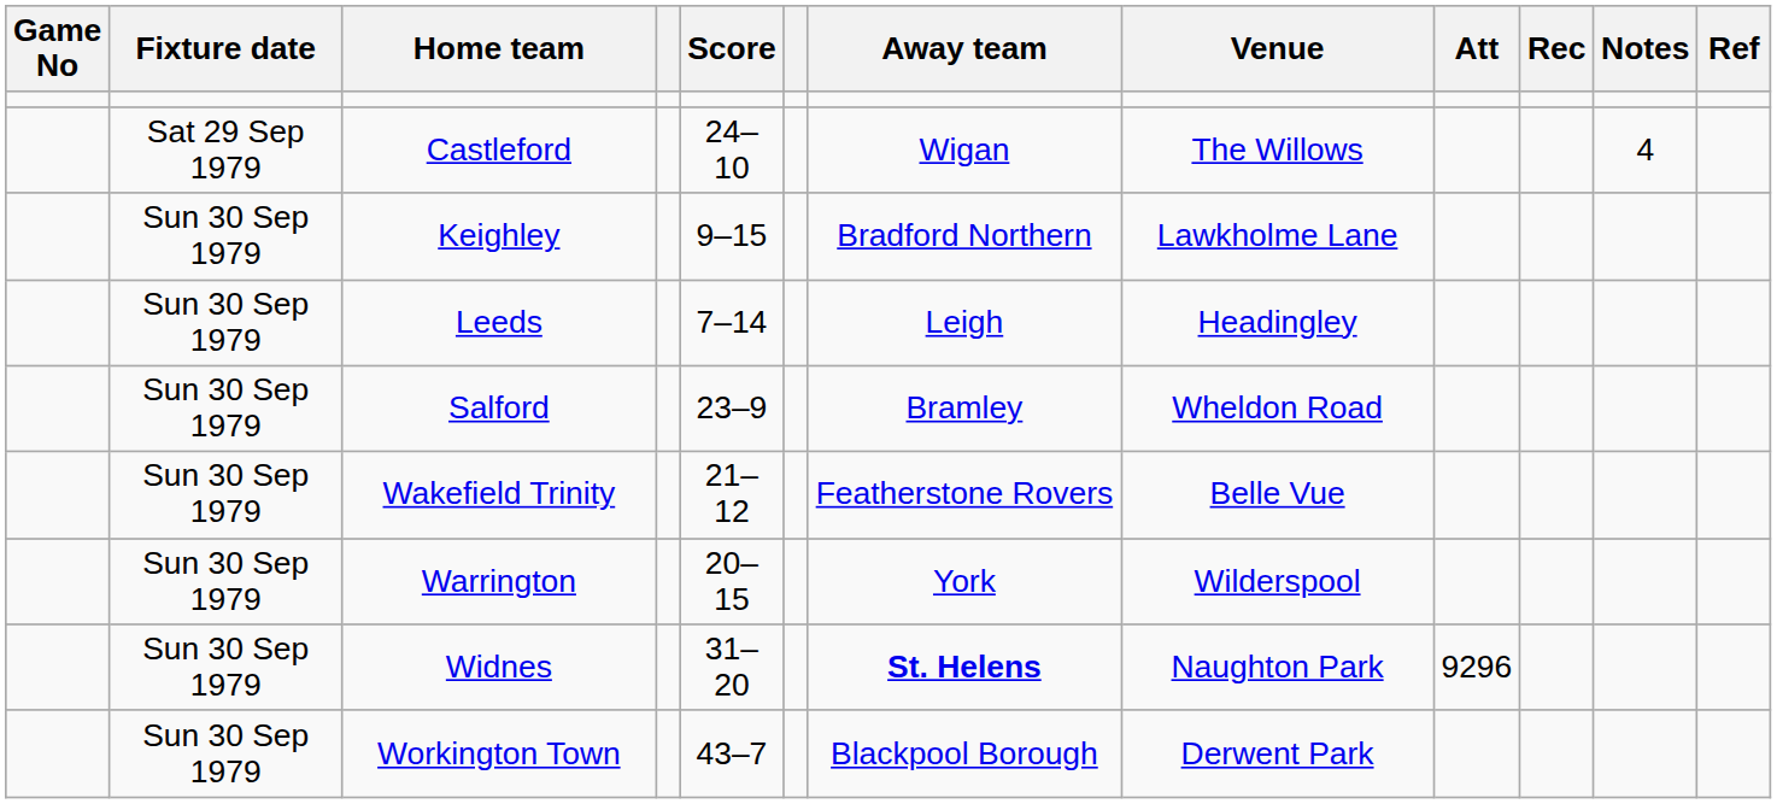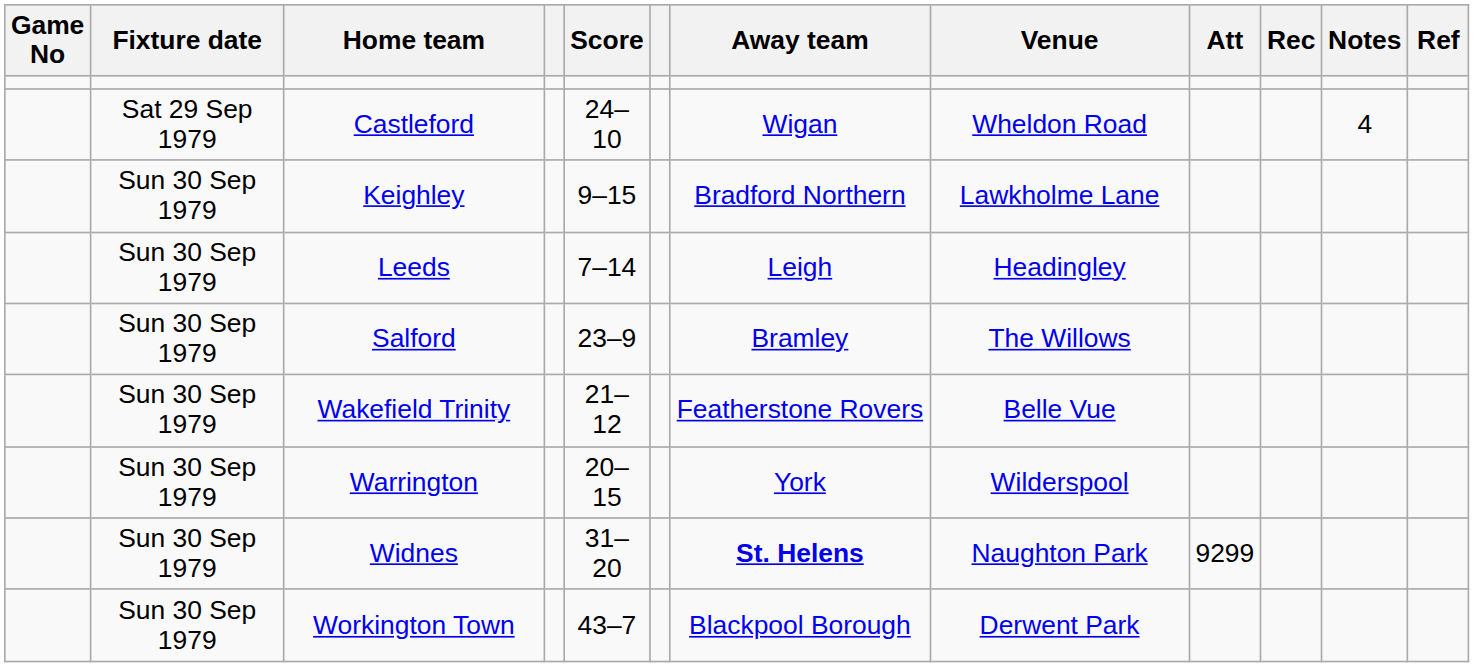 <table class="wikitable" style="text-align:center;">
 <tr>
 <th width=10 abbr="No">Game No</th>
 <th width=110 abbr="Date">Fixture date</th>
 <th width=150 abbr="Home team">Home team</th>
 <th width=5 abbr="space"></th>
 <th width=20 abbr="Score">Score</th>
 <th width=5 abbr="space"></th>
 <th width=150 abbr="Away team">Away team</th>
 <th width=150 abbr="Venue">Venue</th>
 <th width=30 abbr="Att">Att</th>
 <th width=30 abbr="Rec">Rec</th>
 <th width=20 abbr="Notes">Notes</th>
 <th width=30 abbr="Ref">Ref</th>
 </tr>
 <tr>
 <td></td>
 <td></td>
 <td></td>
 <td></td>
 <td></td>
 <td></td>
 <td></td>
 <td></td>
 <td></td>
 <td></td>
 <td></td>
 <td></td>
 </tr>
 <tr>
 <td></td>
 <td>Sat 29 Sep 1979</td>
 <td><a href='#'>Castleford</a></td>
 <td></td>
 <td>24–10</td>
 <td></td>
 <td><a href='#'>Wigan</a></td>
-<td><a href='#'>The Willows</a></td>
+<td><a href='#'>Wheldon Road</a></td>
 <td></td>
 <td></td>
 <td>4</td>
 <td></td>
 </tr>
 <tr>
 <td></td>
 <td>Sun 30 Sep 1979</td>
 <td><a href='#'>Keighley</a></td>
 <td></td>
 <td>9–15</td>
 <td></td>
 <td><a href='#'>Bradford Northern</a></td>
 <td><a href='#'>Lawkholme Lane</a></td>
 <td></td>
 <td></td>
 <td></td>
 <td></td>
 </tr>
 <tr>
 <td></td>
 <td>Sun 30 Sep 1979</td>
 <td><a href='#'>Leeds</a></td>
 <td></td>
 <td>7–14</td>
 <td></td>
 <td><a href='#'>Leigh</a></td>
 <td><a href='#'>Headingley</a></td>
 <td></td>
 <td></td>
 <td></td>
 <td></td>
 </tr>
 <tr>
 <td></td>
 <td>Sun 30 Sep 1979</td>
 <td><a href='#'>Salford</a></td>
 <td></td>
 <td>23–9</td>
 <td></td>
 <td><a href='#'>Bramley</a></td>
-<td><a href='#'>Wheldon Road</a></td>
+<td><a href='#'>The Willows</a></td>
 <td></td>
 <td></td>
 <td></td>
 <td></td>
 </tr>
 <tr>
 <td></td>
 <td>Sun 30 Sep 1979</td>
 <td><a href='#'>Wakefield Trinity</a></td>
 <td></td>
 <td>21–12</td>
 <td></td>
 <td><a href='#'>Featherstone Rovers</a></td>
 <td><a href='#'>Belle Vue</a></td>
 <td></td>
 <td></td>
 <td></td>
 <td></td>
 </tr>
 <tr>
 <td></td>
 <td>Sun 30 Sep 1979</td>
 <td><a href='#'>Warrington</a></td>
 <td></td>
 <td>20–15</td>
 <td></td>
 <td><a href='#'>York</a></td>
 <td><a href='#'>Wilderspool</a></td>
 <td></td>
 <td></td>
 <td></td>
 <td></td>
 </tr>
 <tr>
 <td></td>
 <td>Sun 30 Sep 1979</td>
 <td><a href='#'>Widnes</a></td>
 <td></td>
 <td>31–20</td>
 <td></td>
 <td><strong><a href='#'>St. Helens</a></strong></td>
 <td><a href='#'>Naughton Park</a></td>
-<td>9296</td>
+<td>9299</td>
 <td></td>
 <td></td>
 <td></td>
 </tr>
 <tr>
 <td></td>
 <td>Sun 30 Sep 1979</td>
 <td><a href='#'>Workington Town</a></td>
 <td></td>
 <td>43–7</td>
 <td></td>
 <td><a href='#'>Blackpool Borough</a></td>
 <td><a href='#'>Derwent Park</a></td>
 <td></td>
 <td></td>
 <td></td>
 <td></td>
 </tr>
 </table>
